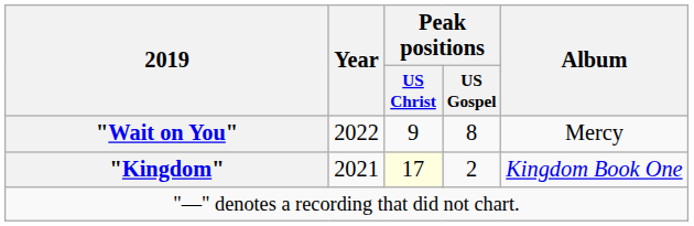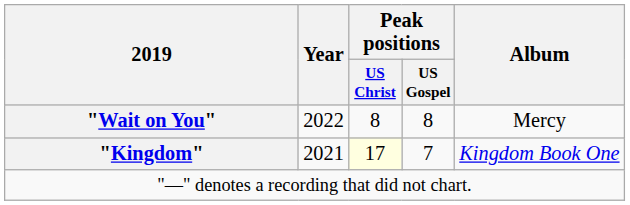 <table class="wikitable plainrowheaders" style="text-align:center;">
 <tr>
 <th rowspan="2" style="width:14em;">2019</th>
 <th rowspan="2">Year</th>
 <th colspan="2">Peak<br>positions</th>
 <th rowspan="2">Album</th>
 </tr>
 <tr style="font-size:smaller;">
 <th scope="col" style="width:3em;font-size:90%;"><a href='#'>US<br>Christ</a></th>
 <th scope="col" style="width:3em;font-size:90%;">US<br>Gospel</th>
 </tr>
 <tr>
 <th scope="row">"<a href='#'>Wait on You</a>"<br></th>
 <td>2022</td>
-<td>9<br></td>
+<td>8<br></td>
 <td>8<br></td>
 <td>Mercy</td>
 </tr>
 <tr>
 <th scope="row">"<a href='#'>Kingdom</a>" <br></th>
 <td>2021</td>
 <td style="background: lightyellow;">17<br></td>
-<td>2<br></td>
+<td>7<br></td>
 <td><em><a href='#'>Kingdom Book One</a></em></td>
 </tr>
 <tr>
 <td colspan="5" style="font-size:90%">"—" denotes a recording that did not chart.</td>
 </tr>
 </table>
